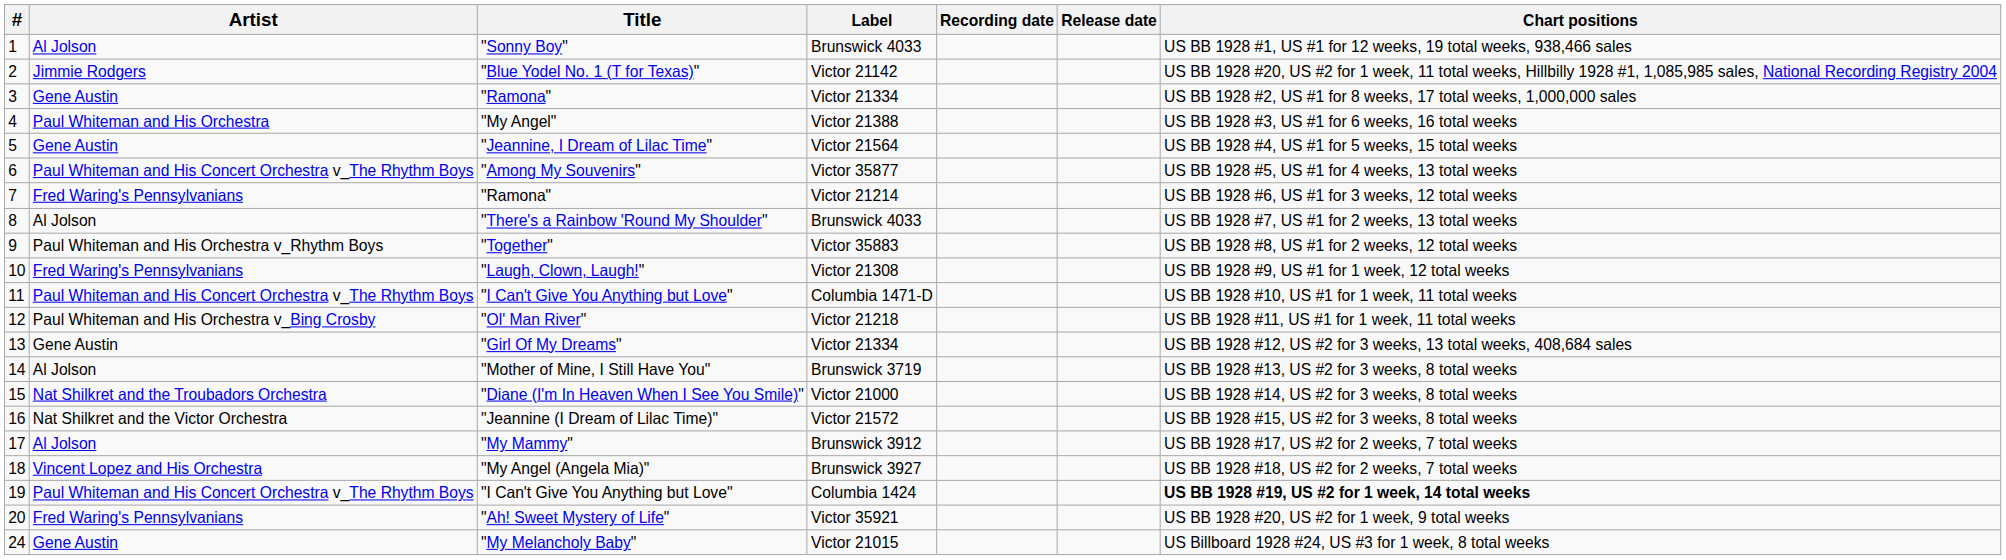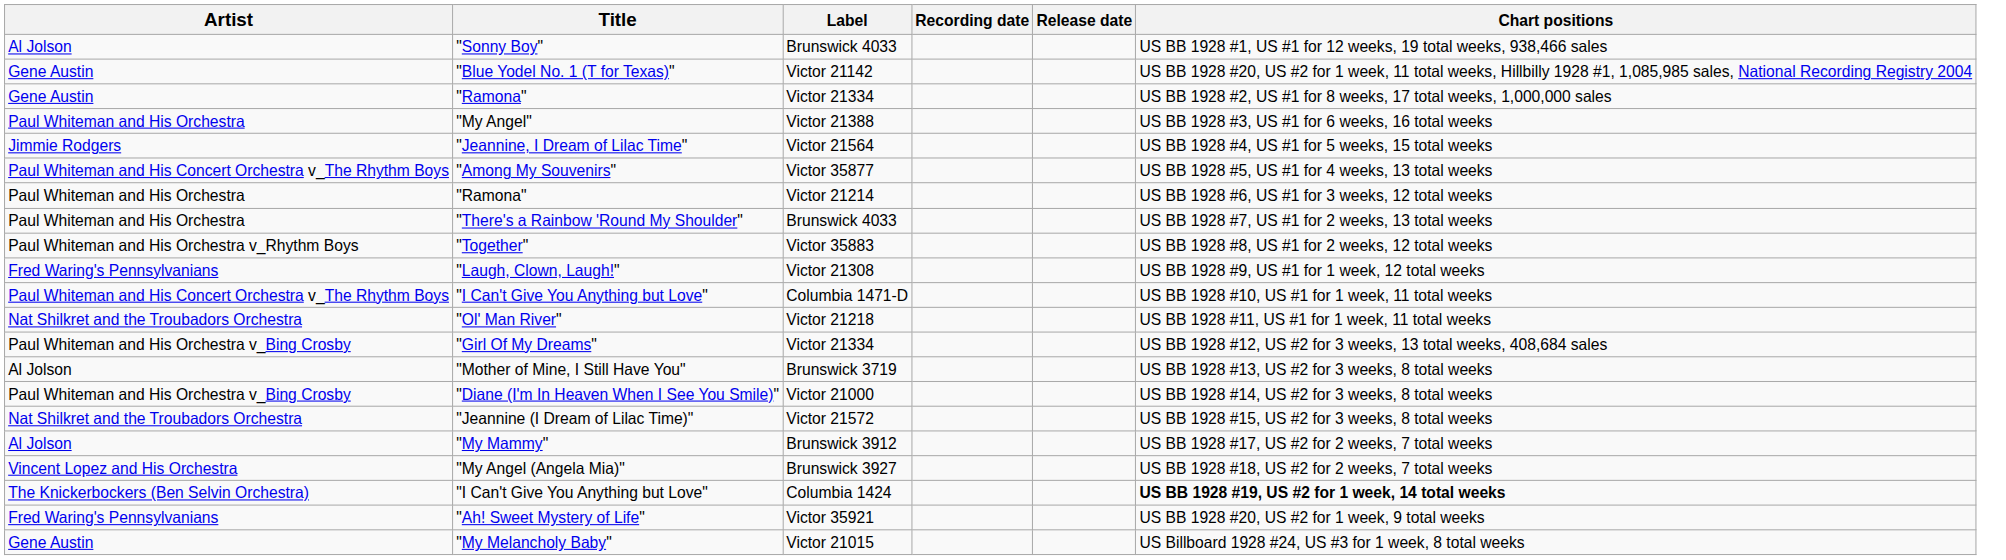 <table class="wikitable" style="font-size:95%;">
 <tr>
-<th><big>#</big></th>
 <th><big>Artist</big></th>
 <th><big>Title</big></th>
 <th>Label</th>
 <th>Recording date</th>
 <th>Release date</th>
 <th>Chart positions</th>
 </tr>
 <tr>
-<td>1</td>
 <td><a href='#'>Al Jolson</a></td>
 <td>"<a href='#'>Sonny Boy</a>"</td>
 <td>Brunswick 4033</td>
 <td></td>
 <td></td>
 <td>US BB 1928 #1, US #1 for 12 weeks, 19 total weeks, 938,466 sales</td>
 </tr>
 <tr>
-<td>2</td>
-<td><a href='#'>Jimmie Rodgers</a></td>
+<td><a href='#'>Gene Austin</a></td>
 <td>"<a href='#'>Blue Yodel No. 1 (T for Texas)</a>"</td>
 <td>Victor 21142</td>
 <td></td>
 <td></td>
 <td>US BB 1928 #20, US #2 for 1 week, 11 total weeks, Hillbilly 1928 #1, 1,085,985 sales, <a href='#'>National Recording Registry 2004</a></td>
 </tr>
 <tr>
-<td>3</td>
 <td><a href='#'>Gene Austin</a></td>
 <td>"<a href='#'>Ramona</a>"</td>
 <td>Victor 21334</td>
 <td></td>
 <td></td>
 <td>US BB 1928 #2, US #1 for 8 weeks, 17 total weeks, 1,000,000 sales</td>
 </tr>
 <tr>
-<td>4</td>
 <td><a href='#'>Paul Whiteman and His Orchestra</a></td>
 <td>"My Angel"</td>
 <td>Victor 21388</td>
 <td></td>
 <td></td>
 <td>US BB 1928 #3, US #1 for 6 weeks, 16 total weeks</td>
 </tr>
 <tr>
-<td>5</td>
-<td><a href='#'>Gene Austin</a></td>
+<td><a href='#'>Jimmie Rodgers</a></td>
 <td>"<a href='#'>Jeannine, I Dream of Lilac Time</a>"</td>
 <td>Victor 21564</td>
 <td></td>
 <td></td>
 <td>US BB 1928 #4, US #1 for 5 weeks, 15 total weeks</td>
 </tr>
 <tr>
-<td>6</td>
 <td><a href='#'>Paul Whiteman and His Concert Orchestra</a> v_<a href='#'>The Rhythm Boys</a></td>
 <td>"<a href='#'>Among My Souvenirs</a>"</td>
 <td>Victor 35877</td>
 <td></td>
 <td></td>
 <td>US BB 1928 #5, US #1 for 4 weeks, 13 total weeks</td>
 </tr>
 <tr>
-<td>7</td>
-<td><a href='#'>Fred Waring's Pennsylvanians</a></td>
+<td>Paul  Whiteman and His Orchestra</td>
 <td>"Ramona"</td>
 <td>Victor 21214</td>
 <td></td>
 <td></td>
 <td>US BB 1928 #6, US #1 for 3 weeks, 12 total weeks</td>
 </tr>
 <tr>
-<td>8</td>
-<td>Al Jolson</td>
+<td>Paul  Whiteman and His Orchestra</td>
 <td>"<a href='#'>There's a Rainbow 'Round My Shoulder</a>"</td>
 <td>Brunswick 4033</td>
 <td></td>
 <td></td>
 <td>US BB 1928 #7, US #1 for 2 weeks, 13 total weeks</td>
 </tr>
 <tr>
-<td>9</td>
 <td>Paul Whiteman and His Orchestra v_Rhythm Boys</td>
 <td>"<a href='#'>Together</a>"</td>
 <td>Victor 35883</td>
 <td></td>
 <td></td>
 <td>US BB 1928 #8, US #1 for 2 weeks, 12 total weeks</td>
 </tr>
 <tr>
-<td>10</td>
 <td><a href='#'>Fred Waring's Pennsylvanians</a></td>
 <td>"<a href='#'>Laugh, Clown, Laugh!</a>"</td>
 <td>Victor 21308</td>
 <td></td>
 <td></td>
 <td>US BB 1928 #9, US #1 for 1 week, 12 total weeks</td>
 </tr>
 <tr>
-<td>11</td>
 <td><a href='#'>Paul Whiteman and His Concert Orchestra</a> v_<a href='#'>The Rhythm Boys</a></td>
 <td>"<a href='#'>I Can't Give You Anything but Love</a>"</td>
 <td>Columbia 1471-D</td>
 <td></td>
 <td></td>
 <td>US BB 1928 #10, US #1 for 1 week, 11 total weeks</td>
 </tr>
 <tr>
-<td>12</td>
-<td>Paul  Whiteman and His Orchestra v_<a href='#'>Bing Crosby</a></td>
+<td><a href='#'>Nat Shilkret and the Troubadors Orchestra</a></td>
 <td>"<a href='#'>Ol' Man River</a>"</td>
 <td>Victor 21218</td>
 <td></td>
 <td></td>
 <td>US BB 1928 #11, US #1 for 1 week, 11 total weeks</td>
 </tr>
 <tr>
-<td>13</td>
-<td>Gene Austin</td>
+<td>Paul  Whiteman and His Orchestra v_<a href='#'>Bing Crosby</a></td>
 <td>"<a href='#'>Girl Of My Dreams</a>"</td>
 <td>Victor 21334</td>
 <td></td>
 <td></td>
 <td>US BB 1928 #12, US #2 for 3 weeks, 13 total weeks, 408,684 sales</td>
 </tr>
 <tr>
-<td>14</td>
 <td>Al Jolson</td>
 <td>"Mother of Mine, I Still Have You"</td>
 <td>Brunswick 3719</td>
 <td></td>
 <td></td>
 <td>US BB 1928 #13, US #2 for 3 weeks, 8 total weeks</td>
 </tr>
 <tr>
-<td>15</td>
-<td><a href='#'>Nat Shilkret and the Troubadors Orchestra</a></td>
+<td>Paul  Whiteman and His Orchestra v_<a href='#'>Bing Crosby</a></td>
 <td>"<a href='#'>Diane (I'm In Heaven When I See You Smile)</a>"</td>
 <td>Victor 21000</td>
 <td></td>
 <td></td>
 <td>US BB 1928 #14, US #2 for 3 weeks, 8 total weeks</td>
 </tr>
 <tr>
-<td>16</td>
-<td>Nat Shilkret and the Victor Orchestra</td>
+<td><a href='#'>Nat Shilkret and the Troubadors Orchestra</a></td>
 <td>"Jeannine (I Dream of Lilac Time)"</td>
 <td>Victor 21572</td>
 <td></td>
 <td></td>
 <td>US BB 1928 #15, US #2 for 3 weeks, 8 total weeks</td>
 </tr>
 <tr>
-<td>17</td>
 <td><a href='#'>Al Jolson</a></td>
 <td>"<a href='#'>My Mammy</a>"</td>
 <td>Brunswick 3912</td>
 <td></td>
 <td></td>
 <td>US BB 1928 #17, US #2 for 2 weeks, 7 total weeks</td>
 </tr>
 <tr>
-<td>18</td>
 <td><a href='#'>Vincent Lopez and His Orchestra</a></td>
 <td>"My Angel (Angela Mia)"</td>
 <td>Brunswick 3927</td>
 <td></td>
 <td></td>
 <td>US BB 1928 #18, US #2 for 2 weeks, 7 total weeks</td>
 </tr>
 <tr>
-<td>19</td>
-<td><a href='#'>Paul Whiteman and His Concert Orchestra</a> v_<a href='#'>The Rhythm Boys</a></td>
+<td><a href='#'>The Knickerbockers (Ben Selvin Orchestra)</a></td>
 <td>"I Can't Give You Anything but Love"</td>
 <td>Columbia 1424</td>
 <td></td>
 <td></td>
 <td><strong>US BB 1928 #19, US #2 for 1 week, 14 total weeks</strong></td>
 </tr>
 <tr>
-<td>20</td>
 <td><a href='#'>Fred Waring's Pennsylvanians</a></td>
 <td>"<a href='#'>Ah! Sweet Mystery of Life</a>"</td>
 <td>Victor 35921</td>
 <td></td>
 <td></td>
 <td>US BB 1928 #20, US #2 for 1 week, 9 total weeks</td>
 </tr>
 <tr>
-<td>24</td>
 <td><a href='#'>Gene Austin</a></td>
 <td>"<a href='#'>My Melancholy Baby</a>"</td>
 <td>Victor 21015</td>
 <td></td>
 <td></td>
 <td>US Billboard 1928 #24, US #3 for 1 week, 8 total weeks</td>
 </tr>
 </table>
